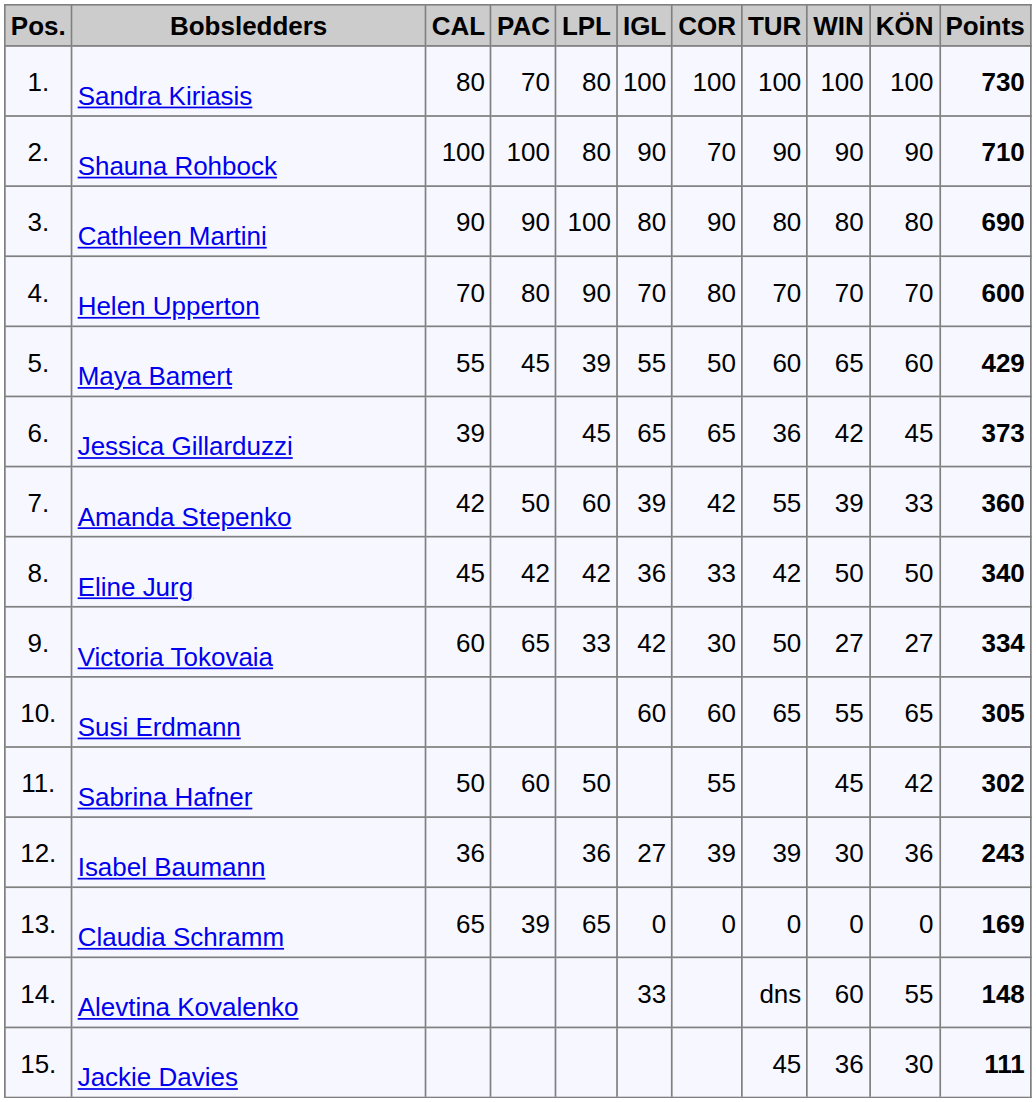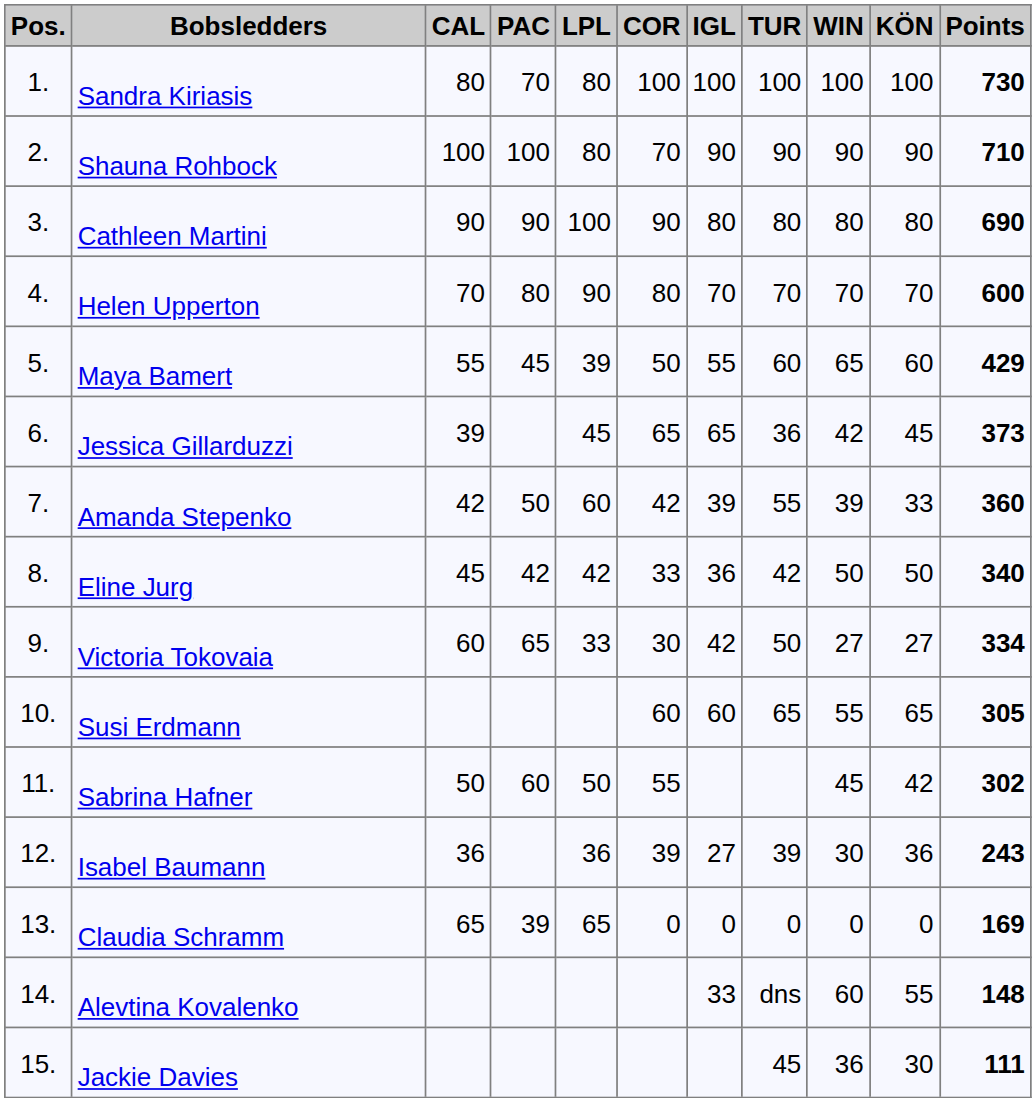 <table bgcolor="#f7f8ff" cellpadding="3" cellspacing="0" border="1" style="font-size: 95%; border: gray solid 1px; border-collapse: collapse;">
 <tr bgcolor="#CCCCCC">
 <td align="center" width="10"><strong>Pos.</strong></td>
 <td align="center" width="200"><strong>Bobsledders</strong></td>
 <td align="center" width="20"><strong>CAL</strong></td>
 <td align="center" width="20"><strong>PAC</strong></td>
 <td align="center" width="20"><strong>LPL</strong></td>
+<td align="center" width="20"><strong>COR</strong></td>
 <td align="center" width="20"><strong>IGL</strong></td>
-<td align="center" width="20"><strong>COR</strong></td>
 <td align="center" width="20"><strong>TUR</strong></td>
 <td align="center" width="20"><strong>WIN</strong></td>
 <td align="center" width="20"><strong>KÖN</strong></td>
 <td align="center" width="20"><strong>Points</strong></td>
 </tr>
 <tr align="left">
 <td align="center">1.</td>
 <td><br> <a href='#'>Sandra Kiriasis</a></td>
 <td align="right">80</td>
 <td align="right">70</td>
 <td align="right">80</td>
 <td align="right">100</td>
 <td align="right">100</td>
 <td align="right">100</td>
 <td align="right">100</td>
 <td align="right">100</td>
 <td align="right"><strong>730</strong></td>
 </tr>
 <tr align="left">
 <td align="center">2.</td>
 <td><br> <a href='#'>Shauna Rohbock</a></td>
 <td align="right">100</td>
 <td align="right">100</td>
 <td align="right">80</td>
+<td align="right">70</td>
 <td align="right">90</td>
-<td align="right">70</td>
 <td align="right">90</td>
 <td align="right">90</td>
 <td align="right">90</td>
 <td align="right"><strong>710</strong></td>
 </tr>
 <tr align="left">
 <td align="center">3.</td>
 <td><br> <a href='#'>Cathleen Martini</a></td>
 <td align="right">90</td>
 <td align="right">90</td>
 <td align="right">100</td>
+<td align="right">90</td>
 <td align="right">80</td>
-<td align="right">90</td>
 <td align="right">80</td>
 <td align="right">80</td>
 <td align="right">80</td>
 <td align="right"><strong>690</strong></td>
 </tr>
 <tr align="left">
 <td align="center">4.</td>
 <td><br> <a href='#'>Helen Upperton</a></td>
 <td align="right">70</td>
 <td align="right">80</td>
 <td align="right">90</td>
+<td align="right">80</td>
 <td align="right">70</td>
-<td align="right">80</td>
 <td align="right">70</td>
 <td align="right">70</td>
 <td align="right">70</td>
 <td align="right"><strong>600</strong></td>
 </tr>
 <tr align="left">
 <td align="center">5.</td>
 <td><br> <a href='#'>Maya Bamert</a></td>
 <td align="right">55</td>
 <td align="right">45</td>
 <td align="right">39</td>
+<td align="right">50</td>
 <td align="right">55</td>
-<td align="right">50</td>
 <td align="right">60</td>
 <td align="right">65</td>
 <td align="right">60</td>
 <td align="right"><strong>429</strong></td>
 </tr>
 <tr align="left">
 <td align="center">6.</td>
 <td><br> <a href='#'>Jessica Gillarduzzi</a></td>
 <td align="right">39</td>
 <td align="right"></td>
 <td 36 align="right">45</td>
 <td align="right">65</td>
 <td align="right">65</td>
 <td align="right">36</td>
 <td align="right">42</td>
 <td align="right">45</td>
 <td align="right"><strong>373</strong></td>
 </tr>
 <tr align="left">
 <td align="center">7.</td>
 <td><br> <a href='#'>Amanda Stepenko</a></td>
 <td align="right">42</td>
 <td align="right">50</td>
 <td align="right">60</td>
+<td align="right">42</td>
 <td align="right">39</td>
-<td align="right">42</td>
 <td align="right">55</td>
 <td align="right">39</td>
 <td align="right">33</td>
 <td align="right"><strong>360</strong></td>
 </tr>
 <tr align="left">
 <td align="center">8.</td>
 <td><br> <a href='#'>Eline Jurg</a></td>
 <td align="right">45</td>
 <td align="right">42</td>
 <td align="right">42</td>
+<td align="right">33</td>
 <td align="right">36</td>
-<td align="right">33</td>
 <td align="right">42</td>
 <td align="right">50</td>
 <td align="right">50</td>
 <td align="right"><strong>340</strong></td>
 </tr>
 <tr align="left">
 <td align="center">9.</td>
 <td><br> <a href='#'>Victoria Tokovaia</a></td>
 <td align="right">60</td>
 <td align="right">65</td>
 <td align="right">33</td>
+<td align="right">30</td>
 <td align="right">42</td>
-<td align="right">30</td>
 <td align="right">50</td>
 <td align="right">27</td>
 <td align="right">27</td>
 <td align="right"><strong>334</strong></td>
 </tr>
 <tr align="left">
 <td align="center">10.</td>
 <td><br> <a href='#'>Susi Erdmann</a></td>
 <td align="right"></td>
 <td align="right"></td>
 <td align="right"></td>
 <td align="right">60</td>
 <td align="right">60</td>
 <td align="right">65</td>
 <td align="right">55</td>
 <td align="right">65</td>
 <td align="right"><strong>305</strong></td>
 </tr>
 <tr align="left">
 <td align="center">11.</td>
 <td><br> <a href='#'>Sabrina Hafner</a></td>
 <td align="right">50</td>
 <td align="right">60</td>
 <td align="right">50</td>
+<td align="right">55</td>
 <td align="right"></td>
-<td align="right">55</td>
 <td align="right"></td>
 <td align="right">45</td>
 <td align="right">42</td>
 <td align="right"><strong>302</strong></td>
 </tr>
 <tr align="left">
 <td align="center">12.</td>
 <td><br> <a href='#'>Isabel Baumann</a></td>
 <td align="right">36</td>
 <td align="right"></td>
 <td align="right">36</td>
+<td align="right">39</td>
 <td align="right">27</td>
-<td align="right">39</td>
 <td align="right">39</td>
 <td align="right">30</td>
 <td align="right">36</td>
 <td align="right"><strong>243</strong></td>
 </tr>
 <tr align="left">
 <td align="center">13.</td>
 <td><br> <a href='#'>Claudia Schramm</a></td>
 <td align="right">65</td>
 <td align="right">39</td>
 <td align="right">65</td>
 <td align="right">0</td>
 <td align="right">0</td>
 <td align="right">0</td>
 <td align="right">0</td>
 <td align="right">0</td>
 <td align="right"><strong>169</strong></td>
 </tr>
 <tr align="left">
 <td align="center">14.</td>
 <td><br> <a href='#'>Alevtina Kovalenko</a></td>
 <td align="right"></td>
 <td align="right"></td>
 <td align="right"></td>
+<td align="right"></td>
 <td align="right">33</td>
-<td align="right"></td>
 <td align="right">dns</td>
 <td align="right">60</td>
 <td align="right">55</td>
 <td align="right"><strong>148</strong></td>
 </tr>
 <tr align="left">
 <td align="center">15.</td>
 <td><br> <a href='#'>Jackie Davies</a></td>
 <td align="right"></td>
 <td align="right"></td>
 <td align="right"></td>
 <td align="right"></td>
 <td align="right"></td>
 <td align="right">45</td>
 <td align="right">36</td>
 <td align="right">30</td>
 <td align="right"><strong>111</strong></td>
 </tr>
 </table>
